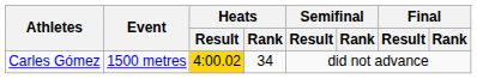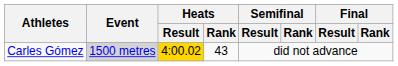 <table class="wikitable" border="1" style="font-size:90%">
 <tr>
 <th rowspan="2">Athletes</th>
 <th rowspan="2">Event</th>
 <th colspan="2">Heats</th>
 <th colspan="2">Semifinal</th>
 <th colspan="2">Final</th>
 </tr>
 <tr>
 <th>Result</th>
 <th>Rank</th>
 <th>Result</th>
 <th>Rank</th>
 <th>Result</th>
 <th>Rank</th>
 </tr>
 <tr>
 <td><a href='#'>Carles Gómez</a></td>
-<td><a href='#'>1500 metres</a></td>
+<td style="background: lightgrey;"><a href='#'>1500 metres</a></td>
 <td align=center style="background: gold;">4:00.02</td>
-<td align=center>34</td>
+<td align=center>43</td>
 <td align=center colspan=4>did not advance</td>
 </tr>
 </table>
